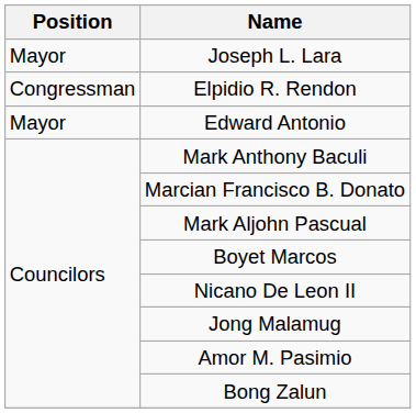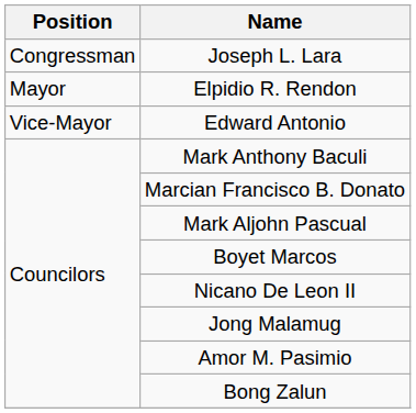 <table class="wikitable" style="line-height:1.20em; font-size:100%;">
 <tr>
 <th>Position</th>
 <th>Name</th>
 </tr>
 <tr>
-<td>Mayor</td>
+<td>Congressman</td>
 <td style="text-align:center;">Joseph L. Lara</td>
 </tr>
 <tr>
-<td>Congressman</td>
+<td>Mayor</td>
 <td style="text-align:center;">Elpidio R. Rendon</td>
 </tr>
 <tr>
-<td>Mayor</td>
+<td>Vice-Mayor</td>
 <td style="text-align:center;">Edward Antonio</td>
 </tr>
 <tr>
 <td rowspan=8>Councilors</td>
 <td style="text-align:center;">Mark Anthony Baculi</td>
 </tr>
 <tr>
 <td style="text-align:center;">Marcian Francisco B. Donato</td>
 </tr>
 <tr>
 <td style="text-align:center;">Mark Aljohn Pascual</td>
 </tr>
 <tr>
 <td style="text-align:center;">Boyet Marcos</td>
 </tr>
 <tr>
 <td style="text-align:center;">Nicano De Leon II</td>
 </tr>
 <tr>
 <td style="text-align:center;">Jong Malamug</td>
 </tr>
 <tr>
 <td style="text-align:center;">Amor M. Pasimio</td>
 </tr>
 <tr>
 <td style="text-align:center;">Bong Zalun</td>
 </tr>
 <tr>
 </tr>
 </table>
